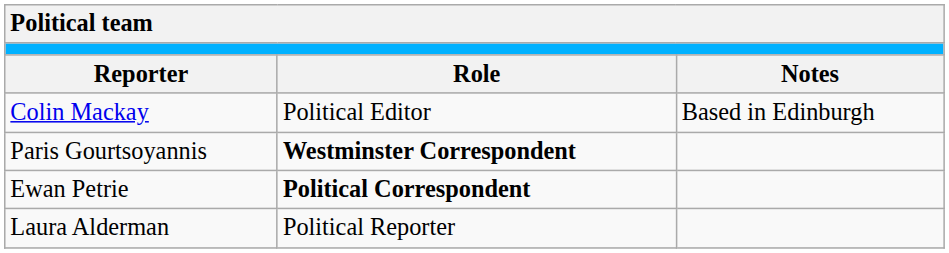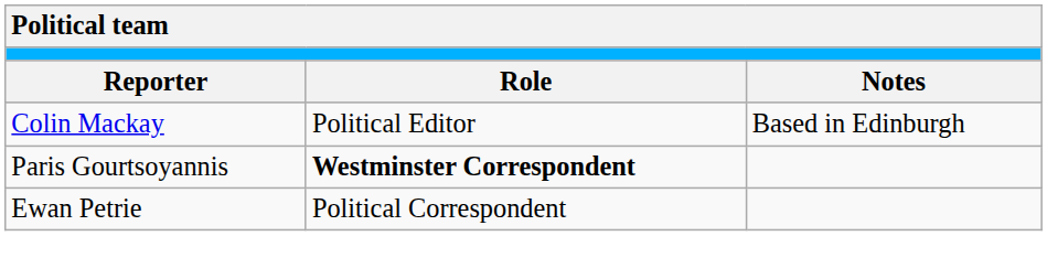 <table class="wikitable collapsible collapsed" style="width:70%;">
 <tr>
 <th colspan="3" style="text-align:left;">Political team</th>
 </tr>
 <tr style="background:#00B1FF;">
 <td colspan="3"></td>
 </tr>
 <tr>
 <th>Reporter</th>
 <th>Role</th>
 <th>Notes</th>
 </tr>
 <tr>
 <td><a href='#'>Colin Mackay</a></td>
 <td>Political Editor</td>
 <td>Based in Edinburgh</td>
 </tr>
 <tr>
 <td>Paris Gourtsoyannis</td>
 <td><strong>Westminster Correspondent</strong></td>
 <td></td>
 </tr>
 <tr>
 <td>Ewan Petrie</td>
-<td><strong>Political Correspondent</strong></td>
-<td></td>
-</tr>
-<tr>
-<td>Laura Alderman</td>
-<td>Political Reporter</td>
+<td>Political Correspondent</td>
 <td></td>
 </tr>
 </table>
